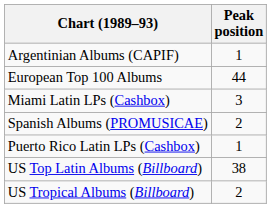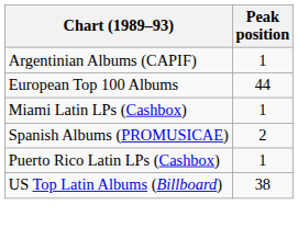 <table class="wikitable">
 <tr>
 <th>Chart (1989–93)</th>
 <th>Peak<br>position</th>
 </tr>
 <tr>
 <td>Argentinian Albums (CAPIF)</td>
 <td align="center">1</td>
 </tr>
 <tr>
 <td>European Top 100 Albums</td>
 <td align="center">44</td>
 </tr>
 <tr>
 <td>Miami Latin LPs (<a href='#'>Cashbox</a>) </td>
-<td align="center">3</td>
+<td align="center">1</td>
 </tr>
 <tr>
 <td>Spanish Albums (<a href='#'>PROMUSICAE</a>)</td>
 <td align="center">2</td>
 </tr>
 <tr>
 <td>Puerto Rico Latin LPs (<a href='#'>Cashbox</a>)</td>
 <td align="center">1</td>
 </tr>
 <tr>
 <td>US <a href='#'>Top Latin Albums</a> (<a href='#'><em>Billboard</em></a>)</td>
 <td align="center">38</td>
 </tr>
-<tr>
-<td>US <a href='#'>Tropical Albums</a> (<a href='#'><em>Billboard</em></a>)</td>
-<td align="center">2</td>
-</tr>
 </table>
